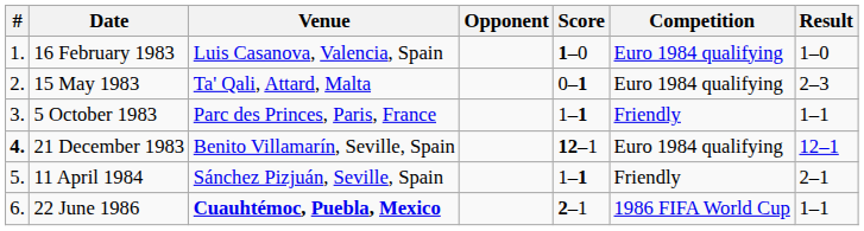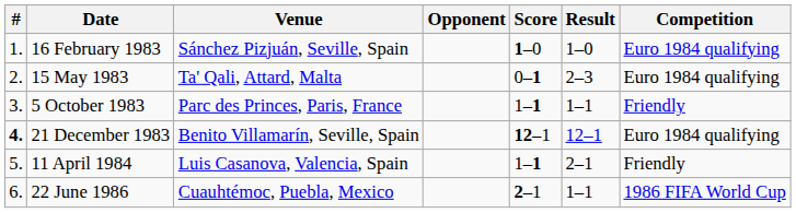 <table class="wikitable" style="font-size:100%">
 <tr>
 <th>#</th>
 <th>Date</th>
 <th>Venue</th>
 <th>Opponent</th>
 <th>Score</th>
+<th>Result</th>
 <th>Competition</th>
-<th>Result</th>
 </tr>
 <tr>
 <td>1.</td>
 <td>16 February 1983</td>
-<td><a href='#'>Luis Casanova</a>, <a href='#'>Valencia</a>, Spain</td>
+<td><a href='#'>Sánchez Pizjuán</a>, <a href='#'>Seville</a>, Spain</td>
 <td></td>
 <td><strong>1</strong>–0</td>
+<td>1–0</td>
 <td><a href='#'>Euro 1984 qualifying</a></td>
-<td>1–0</td>
 </tr>
 <tr>
 <td>2.</td>
 <td>15 May 1983</td>
 <td><a href='#'>Ta' Qali</a>, <a href='#'>Attard</a>, <a href='#'>Malta</a></td>
 <td></td>
 <td>0–<strong>1</strong></td>
+<td>2–3</td>
 <td>Euro 1984 qualifying</td>
-<td>2–3</td>
 </tr>
 <tr>
 <td>3.</td>
 <td>5 October 1983</td>
 <td><a href='#'>Parc des Princes</a>, <a href='#'>Paris</a>, <a href='#'>France</a></td>
 <td></td>
 <td>1–<strong>1</strong></td>
+<td>1–1</td>
 <td><a href='#'>Friendly</a></td>
-<td>1–1</td>
 </tr>
 <tr>
 <td><strong>4.</strong></td>
 <td>21 December 1983</td>
 <td><a href='#'>Benito Villamarín</a>, Seville, Spain</td>
 <td></td>
 <td><strong>12</strong>–1</td>
+<td><a href='#'>12–1</a></td>
 <td>Euro 1984 qualifying</td>
-<td><a href='#'>12–1</a></td>
 </tr>
 <tr>
 <td>5.</td>
 <td>11 April 1984</td>
-<td><a href='#'>Sánchez Pizjuán</a>, <a href='#'>Seville</a>, Spain</td>
+<td><a href='#'>Luis Casanova</a>, <a href='#'>Valencia</a>, Spain</td>
 <td></td>
 <td>1–<strong>1</strong></td>
+<td>2–1</td>
 <td>Friendly</td>
-<td>2–1</td>
 </tr>
 <tr>
 <td>6.</td>
 <td>22 June 1986</td>
-<td><strong><a href='#'>Cuauhtémoc</a>, <a href='#'>Puebla</a>, <a href='#'>Mexico</a></strong></td>
+<td><a href='#'>Cuauhtémoc</a>, <a href='#'>Puebla</a>, <a href='#'>Mexico</a></td>
 <td></td>
 <td><strong>2</strong>–1</td>
+<td>1–1</td>
 <td><a href='#'>1986 FIFA World Cup</a></td>
-<td>1–1</td>
 </tr>
 </table>
